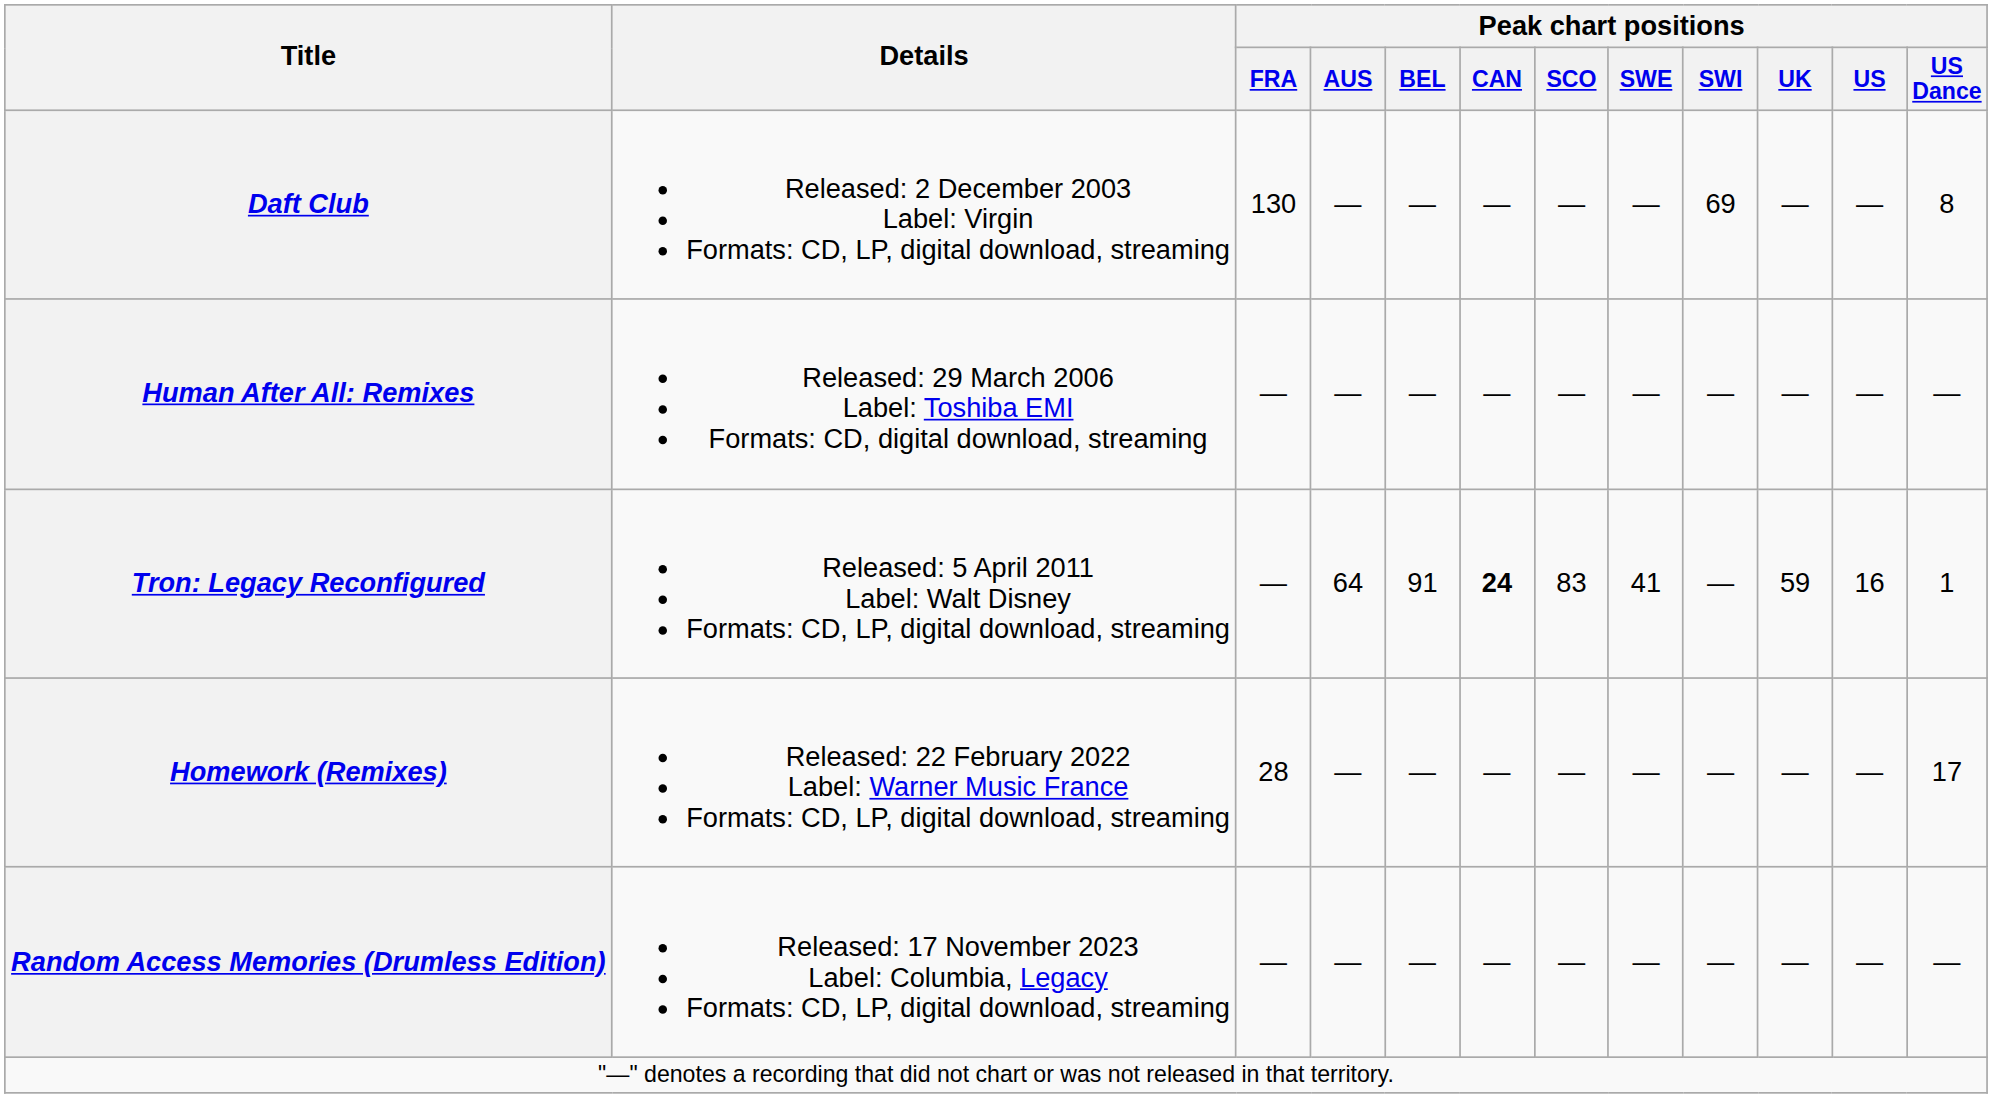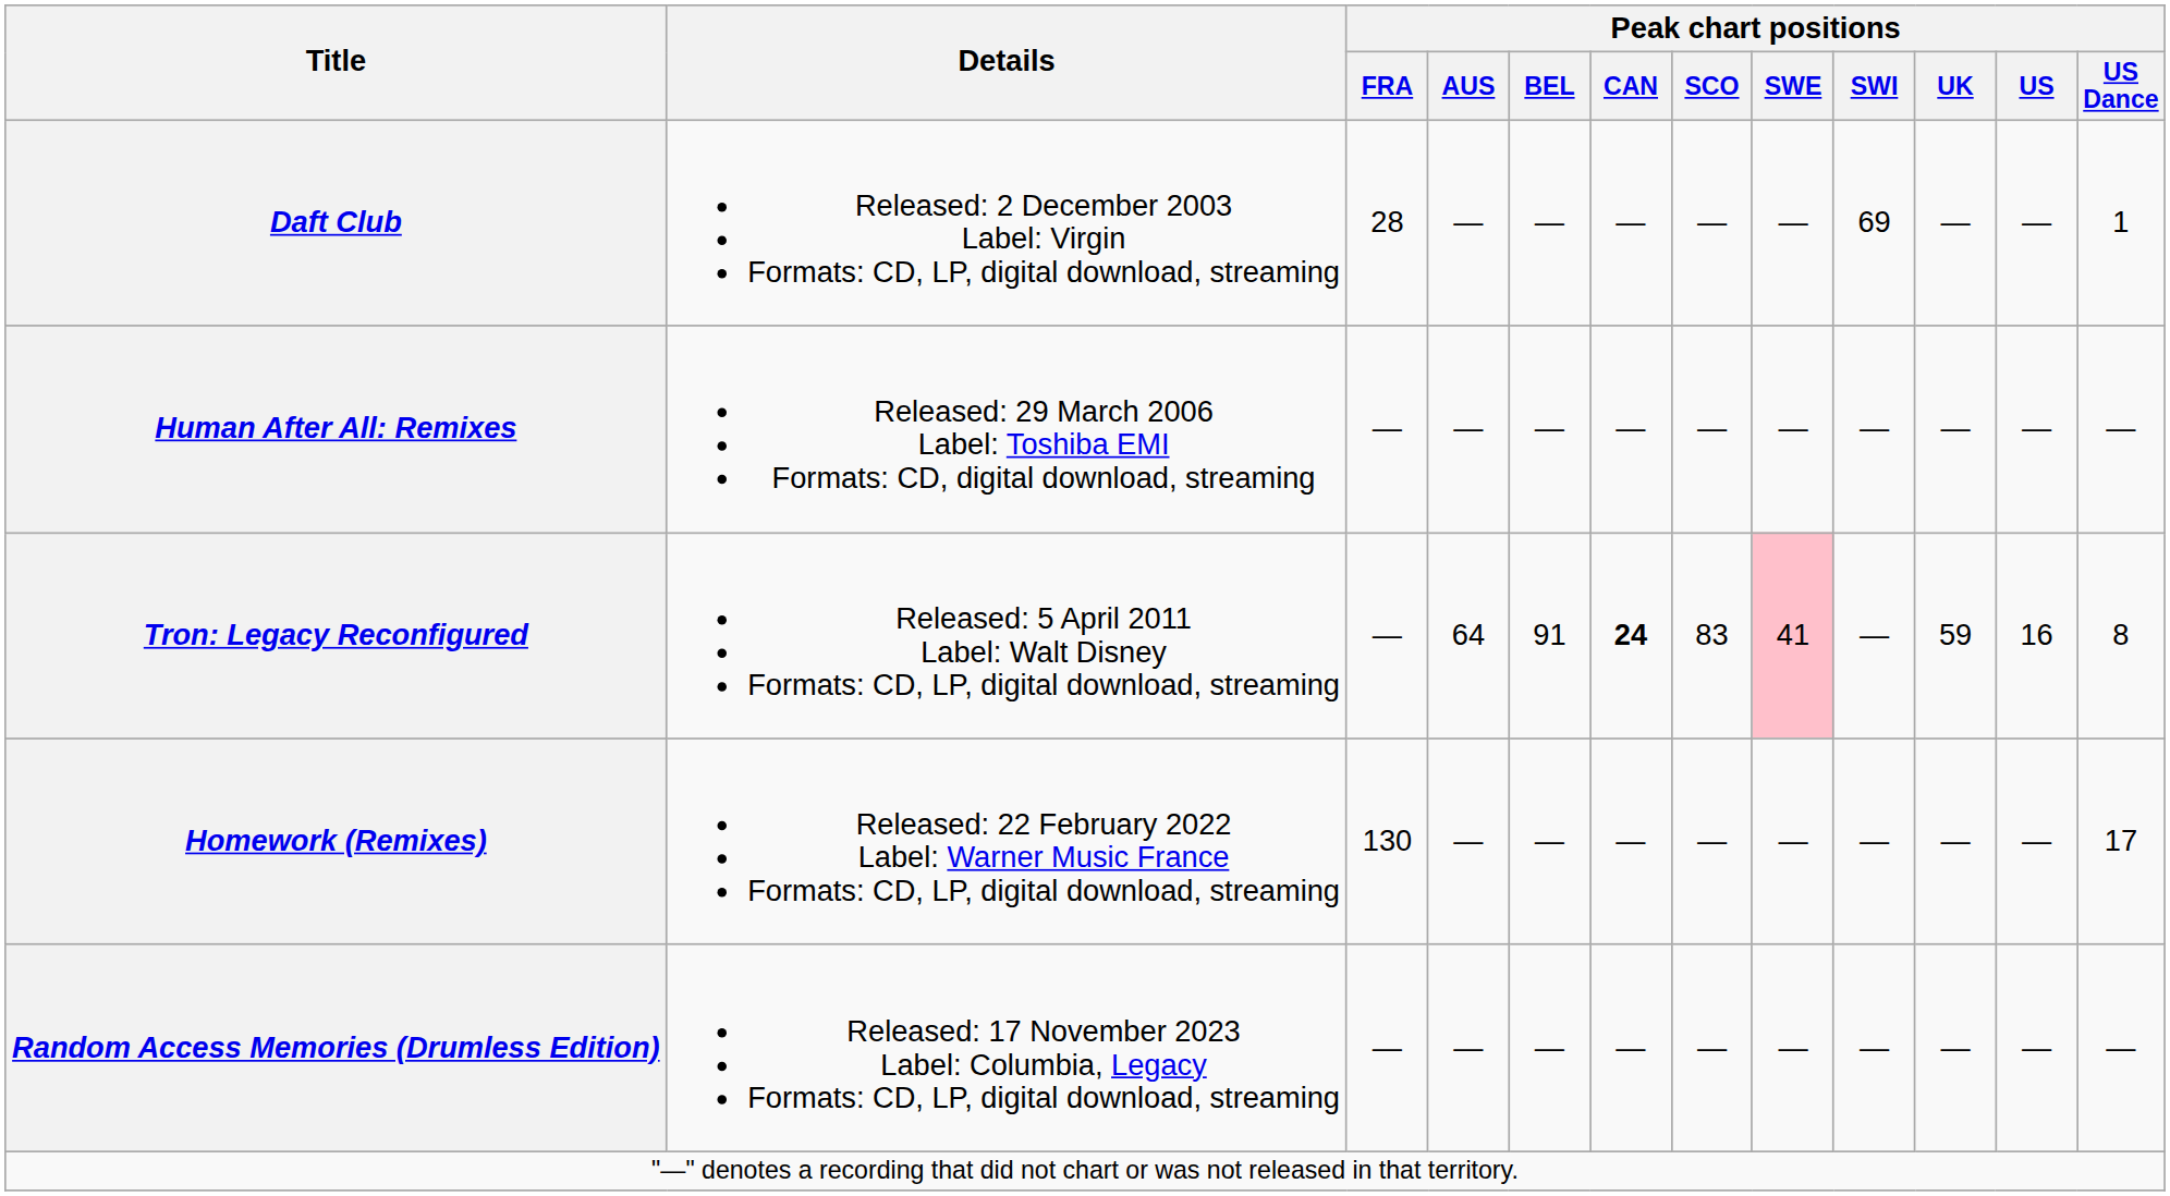 <table class="wikitable plainrowheaders" style="text-align:center;">
 <tr>
 <th scope="col" rowspan="2">Title</th>
 <th scope="col" rowspan="2">Details</th>
 <th scope="col" colspan="10">Peak chart positions</th>
 </tr>
 <tr>
 <th scope="col" style="width:2.75em;font-size:85%;"><a href='#'>FRA</a><br></th>
 <th scope="col" style="width:2.75em;font-size:85%;"><a href='#'>AUS</a><br></th>
 <th scope="col" style="width:2.75em;font-size:85%;"><a href='#'>BEL</a><br></th>
 <th scope="col" style="width:2.75em;font-size:85%;"><a href='#'>CAN</a><br></th>
 <th scope="col" style="width:2.75em;font-size:85%;"><a href='#'>SCO</a><br></th>
 <th scope="col" style="width:2.75em;font-size:85%;"><a href='#'>SWE</a><br></th>
 <th scope="col" style="width:2.75em;font-size:85%;"><a href='#'>SWI</a><br></th>
 <th scope="col" style="width:2.75em;font-size:85%;"><a href='#'>UK</a><br></th>
 <th scope="col" style="width:2.75em;font-size:85%;"><a href='#'>US</a><br></th>
 <th scope="col" style="width:2.75em;font-size:85%;"><a href='#'>US<br>Dance</a><br></th>
 </tr>
 <tr>
 <th scope="row"><em><a href='#'>Daft Club</a></em></th>
 <td><br><ul><li>Released: 2 December 2003 </li><li>Label: Virgin</li><li>Formats: CD, LP, digital download, streaming</li></ul></td>
-<td>130</td>
+<td>28</td>
 <td>—</td>
 <td>—</td>
 <td>—</td>
 <td>—</td>
 <td>—</td>
 <td>69</td>
 <td>—</td>
 <td>—</td>
-<td>8</td>
+<td>1</td>
 </tr>
 <tr>
 <th scope="row"><em><a href='#'>Human After All: Remixes</a></em></th>
 <td><br><ul><li>Released: 29 March 2006 </li><li>Label: <a href='#'>Toshiba EMI</a></li><li>Formats: CD, digital download, streaming</li></ul></td>
 <td>—</td>
 <td>—</td>
 <td>—</td>
 <td>—</td>
 <td>—</td>
 <td>—</td>
 <td>—</td>
 <td>—</td>
 <td>—</td>
 <td>—</td>
 </tr>
 <tr>
 <th scope="row"><em><a href='#'>Tron: Legacy Reconfigured</a></em></th>
 <td><br><ul><li>Released: 5 April 2011 </li><li>Label: Walt Disney</li><li>Formats: CD, LP, digital download, streaming</li></ul></td>
 <td>—</td>
 <td>64</td>
 <td>91</td>
 <td><strong>24</strong></td>
 <td>83</td>
-<td>41</td>
+<td style="background: pink;">41</td>
 <td>—</td>
 <td>59</td>
 <td>16</td>
-<td>1</td>
+<td>8</td>
 </tr>
 <tr>
 <th scope="row"><em><a href='#'>Homework (Remixes)</a></em></th>
 <td><br><ul><li>Released: 22 February 2022 </li><li>Label: <a href='#'>Warner Music France</a></li><li>Formats: CD, LP, digital download, streaming</li></ul></td>
-<td>28</td>
+<td>130</td>
 <td>—</td>
 <td>—</td>
 <td>—</td>
 <td>—</td>
 <td>—</td>
 <td>—</td>
 <td>—</td>
 <td>—</td>
 <td>17</td>
 </tr>
 <tr>
 <th scope="row"><em><a href='#'>Random Access Memories (Drumless Edition)</a></em></th>
 <td><br><ul><li>Released: 17 November 2023 </li><li>Label: Columbia, <a href='#'>Legacy</a></li><li>Formats: CD, LP, digital download, streaming</li></ul></td>
 <td>—</td>
 <td>—</td>
 <td>—</td>
 <td>—</td>
 <td>—</td>
 <td>—</td>
 <td>—</td>
 <td>—</td>
 <td>—</td>
 <td>—</td>
 </tr>
 <tr>
 <td colspan="12" style="font-size:85%">"—" denotes a recording that did not chart or was not released in that territory.</td>
 </tr>
 </table>
